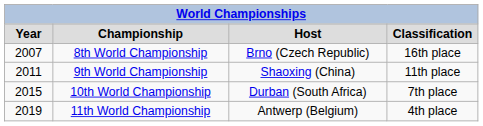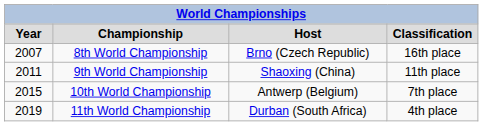 <table class="wikitable" style=font-size:90%>
 <tr align=center style="background:#B0C4DE;">
 <td colspan=4><strong><a href='#'>World Championships</a></strong></td>
 </tr>
 <tr align=center bgcolor="#dddddd">
 <td width=50><strong>Year</strong></td>
 <td width=200><strong>Championship</strong></td>
 <td width=180><strong>Host</strong></td>
 <td width=100><strong>Classification</strong></td>
 </tr>
 <tr align=center>
 <td>2007</td>
 <td><a href='#'>8th World Championship</a></td>
 <td><a href='#'>Brno</a> (Czech Republic)</td>
 <td align="center">16th place</td>
 </tr>
 <tr align=center>
 <td>2011</td>
 <td><a href='#'>9th World Championship</a></td>
 <td><a href='#'>Shaoxing</a> (China)</td>
 <td align="center">11th place</td>
 </tr>
 <tr align="center">
 <td>2015</td>
 <td><a href='#'>10th World Championship</a></td>
-<td><a href='#'>Durban</a> (South Africa)</td>
+<td>Antwerp (Belgium)</td>
 <td align="center">7th place</td>
 </tr>
 <tr align="center">
 <td>2019</td>
 <td><a href='#'>11th World Championship</a></td>
-<td>Antwerp (Belgium)</td>
+<td><a href='#'>Durban</a> (South Africa)</td>
 <td align="center">4th place</td>
 </tr>
 </table>
